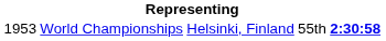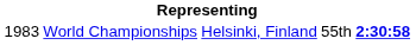 <table>
 <tr>
 <th colspan="5">Representing </th>
 </tr>
 <tr>
-<td>1953</td>
+<td>1983</td>
 <td><a href='#'>World Championships</a></td>
 <td><a href='#'>Helsinki, Finland</a></td>
 <td>55th</td>
 <td><strong><a href='#'>2:30:58</a></strong></td>
 </tr>
 </table>
